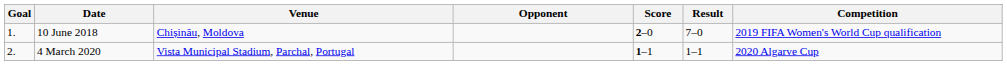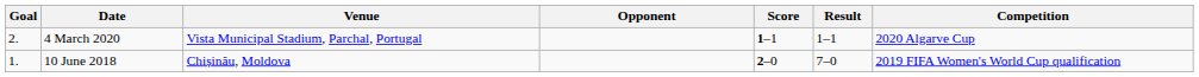 <table class="wikitable" style="font-size:90%; width: 100%; text-align: left;">
 <tr>
 <th width=3%>Goal</th>
 <th width=12%>Date</th>
 <th width=30%>Venue</th>
 <th width=18%>Opponent</th>
 <th width=5%>Score</th>
 <th width=5%>Result</th>
 <th width=60%>Competition</th>
 </tr>
 <tr>
+<td>2.</td>
+<td>4 March 2020</td>
+<td><a href='#'>Vista Municipal Stadium</a>, <a href='#'>Parchal</a>, <a href='#'>Portugal</a></td>
+<td></td>
+<td><strong>1</strong>–1</td>
+<td>1–1</td>
+<td><a href='#'>2020 Algarve Cup</a></td>
+</tr>
+<tr>
 <td>1.</td>
 <td>10 June 2018</td>
 <td><a href='#'>Chișinău</a>, <a href='#'>Moldova</a></td>
 <td></td>
 <td><strong>2</strong>–0</td>
 <td>7–0</td>
 <td><a href='#'>2019 FIFA Women's World Cup qualification</a></td>
 </tr>
-<tr>
-<td>2.</td>
-<td>4 March 2020</td>
-<td><a href='#'>Vista Municipal Stadium</a>, <a href='#'>Parchal</a>, <a href='#'>Portugal</a></td>
-<td></td>
-<td><strong>1</strong>–1</td>
-<td>1–1</td>
-<td><a href='#'>2020 Algarve Cup</a></td>
-</tr>
 </table>
